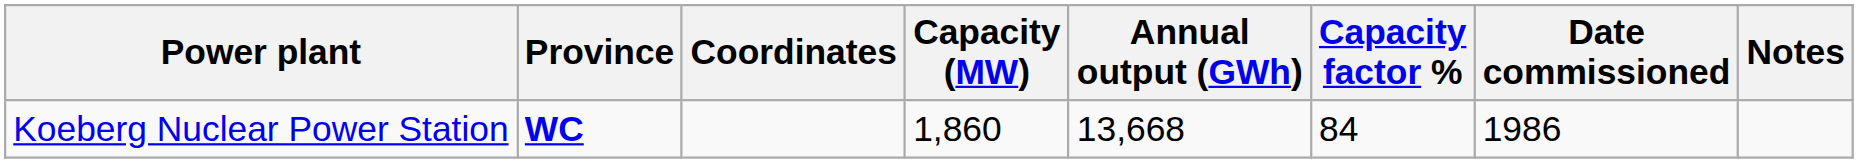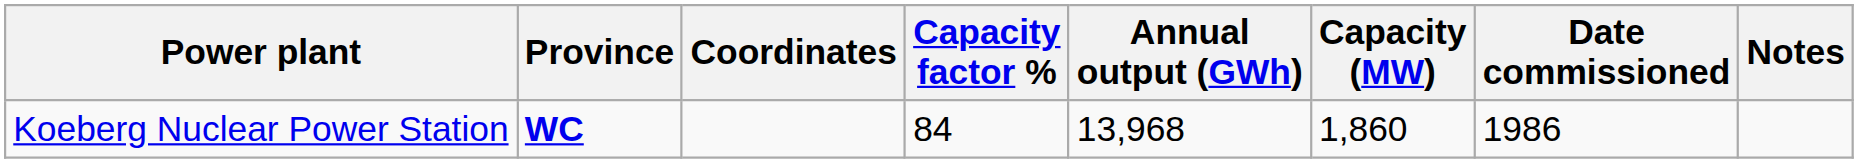 <table class="wikitable">
 <tr>
 <th>Power plant</th>
 <th>Province</th>
 <th>Coordinates</th>
+<th><a href='#'>Capacity<br>factor</a> %</th>
+<th>Annual<br>output (<a href='#'>GWh</a>)</th>
 <th>Capacity<br>(<a href='#'>MW</a>)</th>
-<th>Annual<br>output (<a href='#'>GWh</a>)</th>
-<th><a href='#'>Capacity<br>factor</a> %</th>
 <th>Date<br>commissioned</th>
 <th>Notes</th>
 </tr>
 <tr>
 <td><a href='#'>Koeberg Nuclear Power Station</a></td>
 <td><strong><a href='#'>WC</a></strong></td>
 <td></td>
+<td>84</td>
+<td>13,968</td>
 <td>1,860</td>
-<td>13,668</td>
-<td>84</td>
 <td>1986</td>
 <td></td>
 </tr>
 </table>
